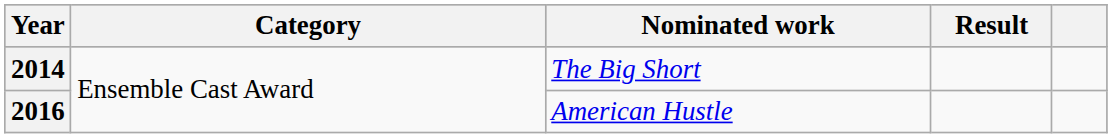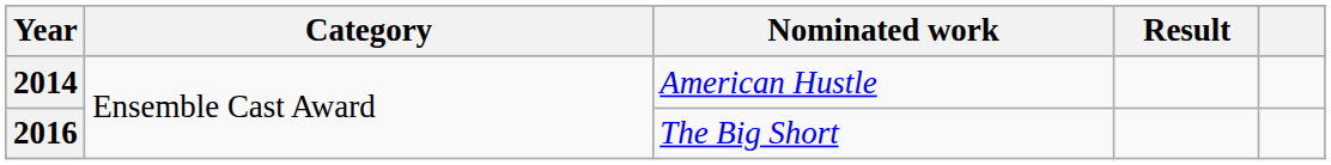 <table class="wikitable sortable">
 <tr>
 <th style="width:6%;" scope="col">Year</th>
 <th style="width:43%;" scope="col">Category</th>
 <th style="width:35%;" scope="col">Nominated work</th>
 <th style="width:11%;" scope="col">Result</th>
 <th style="width:5%;" scope="col" class="unsortable"></th>
 </tr>
 <tr>
 <th scope="row" style="text-align:center;">2014</th>
 <td rowspan="2">Ensemble Cast Award</td>
-<td><em><a href='#'>The Big Short</a></em></td>
+<td><em><a href='#'>American Hustle</a></em></td>
 <td></td>
 <td style="text-align:center;"></td>
 </tr>
 <tr>
 <th scope="row" style="text-align:center;">2016</th>
-<td><em><a href='#'>American Hustle</a></em></td>
+<td><em><a href='#'>The Big Short</a></em></td>
 <td></td>
 <td style="text-align:center;"></td>
 </tr>
 </table>
